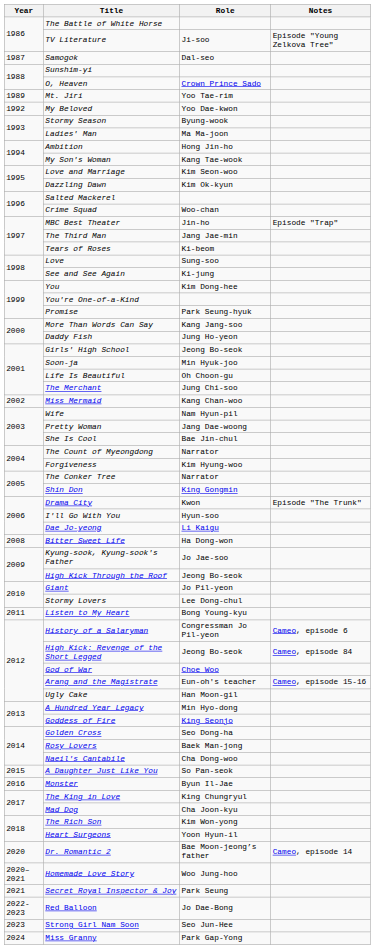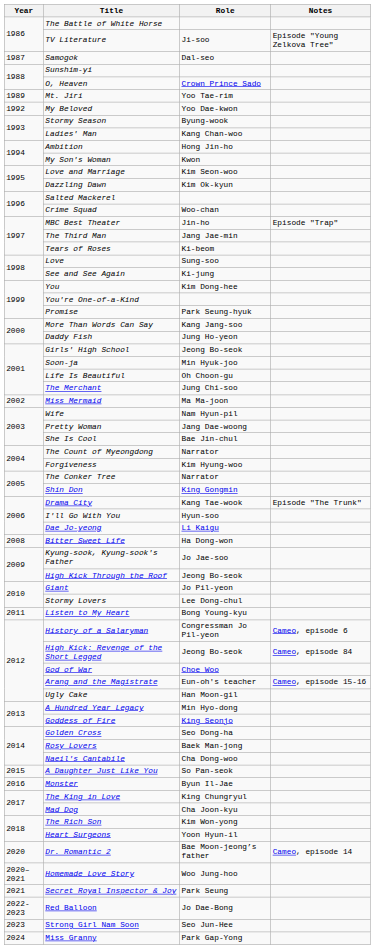 <table class="wikitable">
 <tr>
 <th>Year</th>
 <th>Title</th>
 <th>Role</th>
 <th>Notes</th>
 </tr>
 <tr>
 <td rowspan=2>1986</td>
 <td><em>The Battle of White Horse</em></td>
 <td></td>
 <td></td>
 </tr>
 <tr>
 <td><em>TV Literature</em></td>
 <td>Ji-soo</td>
 <td>Episode "Young Zelkova Tree"</td>
 </tr>
 <tr>
 <td>1987</td>
 <td><em>Samogok</em></td>
 <td>Dal-seo</td>
 <td></td>
 </tr>
 <tr>
 <td rowspan=2>1988</td>
 <td><em>Sunshim-yi</em></td>
 <td></td>
 <td></td>
 </tr>
 <tr>
 <td><em>O, Heaven</em></td>
 <td><a href='#'>Crown Prince Sado</a></td>
 <td></td>
 </tr>
 <tr>
 <td>1989</td>
 <td><em>Mt. Jiri</em></td>
 <td>Yoo Tae-rim</td>
 <td></td>
 </tr>
 <tr>
 <td>1992</td>
 <td><em>My Beloved</em></td>
 <td>Yoo Dae-kwon</td>
 <td></td>
 </tr>
 <tr>
 <td rowspan=2>1993</td>
 <td><em>Stormy Season</em></td>
 <td>Byung-wook</td>
 <td></td>
 </tr>
 <tr>
 <td><em>Ladies' Man</em></td>
-<td>Ma Ma-joon</td>
+<td>Kang Chan-woo</td>
 <td></td>
 </tr>
 <tr>
 <td rowspan=2>1994</td>
 <td><em>Ambition</em></td>
 <td>Hong Jin-ho</td>
 <td></td>
 </tr>
 <tr>
 <td><em>My Son's Woman</em></td>
-<td>Kang Tae-wook</td>
+<td>Kwon</td>
 <td></td>
 </tr>
 <tr>
 <td rowspan=2>1995</td>
 <td><em>Love and Marriage</em></td>
 <td>Kim Seon-woo</td>
 <td></td>
 </tr>
 <tr>
 <td><em>Dazzling Dawn</em></td>
 <td>Kim Ok-kyun</td>
 <td></td>
 </tr>
 <tr>
 <td rowspan=2>1996</td>
 <td><em>Salted Mackerel</em></td>
 <td></td>
 <td></td>
 </tr>
 <tr>
 <td><em>Crime Squad</em></td>
 <td>Woo-chan</td>
 <td></td>
 </tr>
 <tr>
 <td rowspan=3>1997</td>
 <td><em>MBC Best Theater</em> </td>
 <td>Jin-ho</td>
 <td>Episode "Trap"</td>
 </tr>
 <tr>
 <td><em>The Third Man</em></td>
 <td>Jang Jae-min</td>
 <td></td>
 </tr>
 <tr>
 <td><em>Tears of Roses</em></td>
 <td>Ki-beom</td>
 <td></td>
 </tr>
 <tr>
 <td rowspan=2>1998</td>
 <td><em>Love</em></td>
 <td>Sung-soo</td>
 <td></td>
 </tr>
 <tr>
 <td><em>See and See Again</em> </td>
 <td>Ki-jung</td>
 <td></td>
 </tr>
 <tr>
 <td rowspan=3>1999</td>
 <td><em>You</em></td>
 <td>Kim Dong-hee</td>
 <td></td>
 </tr>
 <tr>
 <td><em>You're One-of-a-Kind</em></td>
 <td></td>
 <td></td>
 </tr>
 <tr>
 <td><em>Promise</em></td>
 <td>Park Seung-hyuk</td>
 <td></td>
 </tr>
 <tr>
 <td rowspan=2>2000</td>
 <td><em>More Than Words Can Say</em></td>
 <td>Kang Jang-soo</td>
 <td></td>
 </tr>
 <tr>
 <td><em>Daddy Fish</em> </td>
 <td>Jung Ho-yeon</td>
 <td></td>
 </tr>
 <tr>
 <td rowspan=4>2001</td>
 <td><em>Girls' High School</em></td>
 <td>Jeong Bo-seok</td>
 <td></td>
 </tr>
 <tr>
 <td><em>Soon-ja</em></td>
 <td>Min Hyuk-joo</td>
 <td></td>
 </tr>
 <tr>
 <td><em>Life Is Beautiful</em></td>
 <td>Oh Choon-gu</td>
 <td></td>
 </tr>
 <tr>
 <td><em><a href='#'>The Merchant</a></em></td>
 <td>Jung Chi-soo</td>
 <td></td>
 </tr>
 <tr>
 <td>2002</td>
 <td><em><a href='#'>Miss Mermaid</a></em></td>
-<td>Kang Chan-woo</td>
+<td>Ma Ma-joon</td>
 <td></td>
 </tr>
 <tr>
 <td rowspan=3>2003</td>
 <td><em>Wife</em></td>
 <td>Nam Hyun-pil</td>
 <td></td>
 </tr>
 <tr>
 <td><em>Pretty Woman</em></td>
 <td>Jang Dae-woong</td>
 <td></td>
 </tr>
 <tr>
 <td><em>She Is Cool</em></td>
 <td>Bae Jin-chul</td>
 <td></td>
 </tr>
 <tr>
 <td rowspan=2>2004</td>
 <td><em>The Count of Myeongdong</em></td>
 <td>Narrator</td>
 <td></td>
 </tr>
 <tr>
 <td><em>Forgiveness</em></td>
 <td>Kim Hyung-woo</td>
 <td></td>
 </tr>
 <tr>
 <td rowspan=2>2005</td>
 <td><em>The Conker Tree</em></td>
 <td>Narrator</td>
 <td></td>
 </tr>
 <tr>
 <td><em><a href='#'>Shin Don</a></em></td>
 <td><a href='#'>King Gongmin</a></td>
 <td></td>
 </tr>
 <tr>
 <td rowspan=3>2006</td>
 <td><em><a href='#'>Drama City</a></em> </td>
-<td>Kwon</td>
+<td>Kang Tae-wook</td>
 <td>Episode "The Trunk"</td>
 </tr>
 <tr>
 <td><em>I'll Go With You</em> </td>
 <td>Hyun-soo</td>
 <td></td>
 </tr>
 <tr>
 <td><em><a href='#'>Dae Jo-yeong</a></em></td>
 <td><a href='#'>Li Kaigu</a></td>
 <td></td>
 </tr>
 <tr>
 <td>2008</td>
 <td><em><a href='#'>Bitter Sweet Life</a></em></td>
 <td>Ha Dong-won</td>
 <td></td>
 </tr>
 <tr>
 <td rowspan=2>2009</td>
 <td><em>Kyung-sook, Kyung-sook's Father</em></td>
 <td>Jo Jae-soo</td>
 <td></td>
 </tr>
 <tr>
 <td><em><a href='#'>High Kick Through the Roof</a></em></td>
 <td>Jeong Bo-seok</td>
 <td></td>
 </tr>
 <tr>
 <td rowspan=2>2010</td>
 <td><em><a href='#'>Giant</a></em></td>
 <td>Jo Pil-yeon</td>
 <td></td>
 </tr>
 <tr>
 <td><em>Stormy Lovers</em></td>
 <td>Lee Dong-chul</td>
 <td></td>
 </tr>
 <tr>
 <td>2011</td>
 <td><em><a href='#'>Listen to My Heart</a></em></td>
 <td>Bong Young-kyu</td>
 <td></td>
 </tr>
 <tr>
 <td rowspan=5>2012</td>
 <td><em><a href='#'>History of a Salaryman</a></em></td>
 <td>Congressman Jo Pil-yeon</td>
 <td><a href='#'>Cameo</a>, episode 6</td>
 </tr>
 <tr>
 <td><em><a href='#'>High Kick: Revenge of the Short Legged</a></em></td>
 <td>Jeong Bo-seok</td>
 <td><a href='#'>Cameo</a>, episode 84</td>
 </tr>
 <tr>
 <td><em><a href='#'>God of War</a></em></td>
 <td><a href='#'>Choe Woo</a></td>
 <td></td>
 </tr>
 <tr>
 <td><em><a href='#'>Arang and the Magistrate</a></em></td>
 <td>Eun-oh's teacher</td>
 <td><a href='#'>Cameo</a>, episode 15-16</td>
 </tr>
 <tr>
 <td><em>Ugly Cake</em></td>
 <td>Han Moon-gil</td>
 <td></td>
 </tr>
 <tr>
 <td rowspan=2>2013</td>
 <td><em><a href='#'>A Hundred Year Legacy</a></em></td>
 <td>Min Hyo-dong</td>
 <td></td>
 </tr>
 <tr>
 <td><em><a href='#'>Goddess of Fire</a></em></td>
 <td><a href='#'>King Seonjo</a></td>
 <td></td>
 </tr>
 <tr>
 <td rowspan=3>2014</td>
 <td><em><a href='#'>Golden Cross</a></em></td>
 <td>Seo Dong-ha</td>
 <td></td>
 </tr>
 <tr>
 <td><em><a href='#'>Rosy Lovers</a></em></td>
 <td>Baek Man-jong</td>
 <td></td>
 </tr>
 <tr>
 <td><em><a href='#'>Naeil's Cantabile</a></em></td>
 <td>Cha Dong-woo</td>
 <td></td>
 </tr>
 <tr>
 <td>2015</td>
 <td><em><a href='#'>A Daughter Just Like You</a></em></td>
 <td>So Pan-seok</td>
 <td></td>
 </tr>
 <tr>
 <td rowspan=1>2016</td>
 <td><em><a href='#'>Monster</a></em></td>
 <td>Byun Il-Jae</td>
 <td></td>
 </tr>
 <tr>
 <td rowspan=2>2017</td>
 <td><em><a href='#'>The King in Love</a></em></td>
 <td>King Chungryul</td>
 <td></td>
 </tr>
 <tr>
 <td><em><a href='#'>Mad Dog</a></em></td>
 <td>Cha Joon-kyu</td>
 <td></td>
 </tr>
 <tr>
 <td rowspan=2>2018</td>
 <td><em><a href='#'>The Rich Son</a></em></td>
 <td>Kim Won-yong</td>
 <td></td>
 </tr>
 <tr>
 <td><em><a href='#'>Heart Surgeons</a></em></td>
 <td>Yoon Hyun-il</td>
 <td></td>
 </tr>
 <tr>
 <td>2020</td>
 <td><em><a href='#'>Dr. Romantic 2</a></em></td>
 <td>Bae Moon-jeong’s father</td>
 <td><a href='#'>Cameo</a>, episode 14</td>
 </tr>
 <tr>
 <td>2020–2021</td>
 <td><em><a href='#'>Homemade Love Story</a></em></td>
 <td>Woo Jung-hoo</td>
 <td></td>
 </tr>
 <tr>
 <td>2021</td>
 <td><em><a href='#'>Secret Royal Inspector & Joy</a></em></td>
 <td>Park Seung </td>
 <td></td>
 </tr>
 <tr>
 <td>2022-2023</td>
 <td><a href='#'>Red Balloon</a></td>
 <td>Jo Dae-Bong</td>
 <td></td>
 </tr>
 <tr>
 <td>2023</td>
 <td><a href='#'>Strong Girl Nam Soon</a></td>
 <td>Seo Jun-Hee</td>
 <td></td>
 </tr>
 <tr>
 <td>2024</td>
 <td><a href='#'>Miss Granny</a></td>
 <td>Park Gap-Yong </td>
 <td></td>
 </tr>
 </table>
